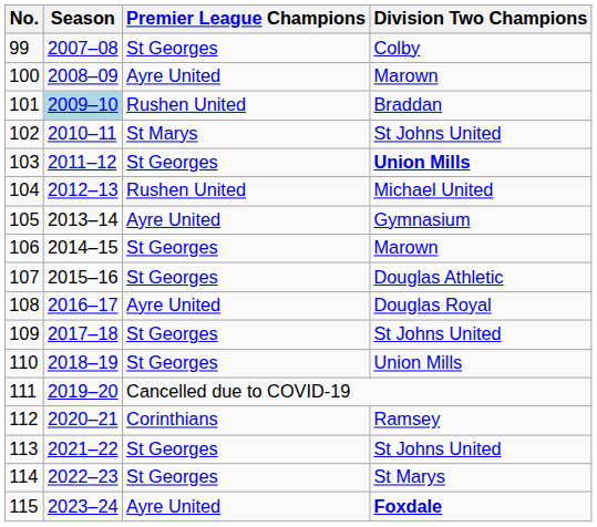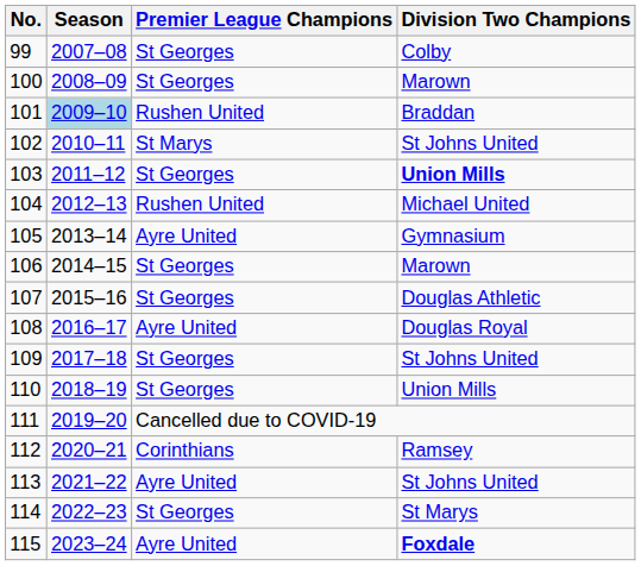 <table class="wikitable">
 <tr>
 <th>No.</th>
 <th>Season</th>
 <th><a href='#'>Premier League</a> Champions</th>
 <th>Division Two Champions</th>
 </tr>
 <tr>
 <td>99</td>
 <td><a href='#'>2007–08</a></td>
 <td><a href='#'>St Georges</a></td>
 <td><a href='#'>Colby</a></td>
 </tr>
 <tr>
 <td>100</td>
 <td><a href='#'>2008–09</a></td>
-<td><a href='#'>Ayre United</a></td>
+<td><a href='#'>St Georges</a></td>
 <td><a href='#'>Marown</a></td>
 </tr>
 <tr>
 <td>101</td>
 <td style="background: lightblue;"><a href='#'>2009–10</a></td>
 <td><a href='#'>Rushen United</a></td>
 <td><a href='#'>Braddan</a></td>
 </tr>
 <tr>
 <td>102</td>
 <td><a href='#'>2010–11</a></td>
 <td><a href='#'>St Marys</a></td>
 <td><a href='#'>St Johns United</a></td>
 </tr>
 <tr>
 <td>103</td>
 <td><a href='#'>2011–12</a></td>
 <td><a href='#'>St Georges</a></td>
 <td><strong><a href='#'>Union Mills</a></strong></td>
 </tr>
 <tr>
 <td>104</td>
 <td><a href='#'>2012–13</a></td>
 <td><a href='#'>Rushen United</a></td>
 <td><a href='#'>Michael United</a></td>
 </tr>
 <tr>
 <td>105</td>
 <td>2013–14</td>
 <td><a href='#'>Ayre United</a></td>
 <td><a href='#'>Gymnasium</a></td>
 </tr>
 <tr>
 <td>106</td>
 <td>2014–15</td>
 <td><a href='#'>St Georges</a></td>
 <td><a href='#'>Marown</a></td>
 </tr>
 <tr>
 <td>107</td>
 <td>2015–16</td>
 <td><a href='#'>St Georges</a></td>
 <td><a href='#'>Douglas Athletic</a></td>
 </tr>
 <tr>
 <td>108</td>
 <td><a href='#'>2016–17</a></td>
 <td><a href='#'>Ayre United</a></td>
 <td><a href='#'>Douglas Royal</a></td>
 </tr>
 <tr>
 <td>109</td>
 <td><a href='#'>2017–18</a></td>
 <td><a href='#'>St Georges</a></td>
 <td><a href='#'>St Johns United</a></td>
 </tr>
 <tr>
 <td>110</td>
 <td><a href='#'>2018–19</a></td>
 <td><a href='#'>St Georges</a></td>
 <td><a href='#'>Union Mills</a></td>
 </tr>
 <tr>
 <td>111</td>
 <td><a href='#'>2019–20</a></td>
 <td colspan="2">Cancelled due to COVID-19</td>
 </tr>
 <tr>
 <td>112</td>
 <td><a href='#'>2020–21</a></td>
 <td><a href='#'>Corinthians</a></td>
 <td><a href='#'>Ramsey</a></td>
 </tr>
 <tr>
 <td>113</td>
 <td><a href='#'>2021–22</a></td>
-<td><a href='#'>St Georges</a></td>
+<td><a href='#'>Ayre United</a></td>
 <td><a href='#'>St Johns United</a></td>
 </tr>
 <tr>
 <td>114</td>
 <td><a href='#'>2022–23</a></td>
 <td><a href='#'>St Georges</a></td>
 <td><a href='#'>St Marys</a></td>
 </tr>
 <tr>
 <td>115</td>
 <td><a href='#'>2023–24</a></td>
 <td><a href='#'>Ayre United</a></td>
 <td><strong><a href='#'>Foxdale</a></strong></td>
 </tr>
 </table>
